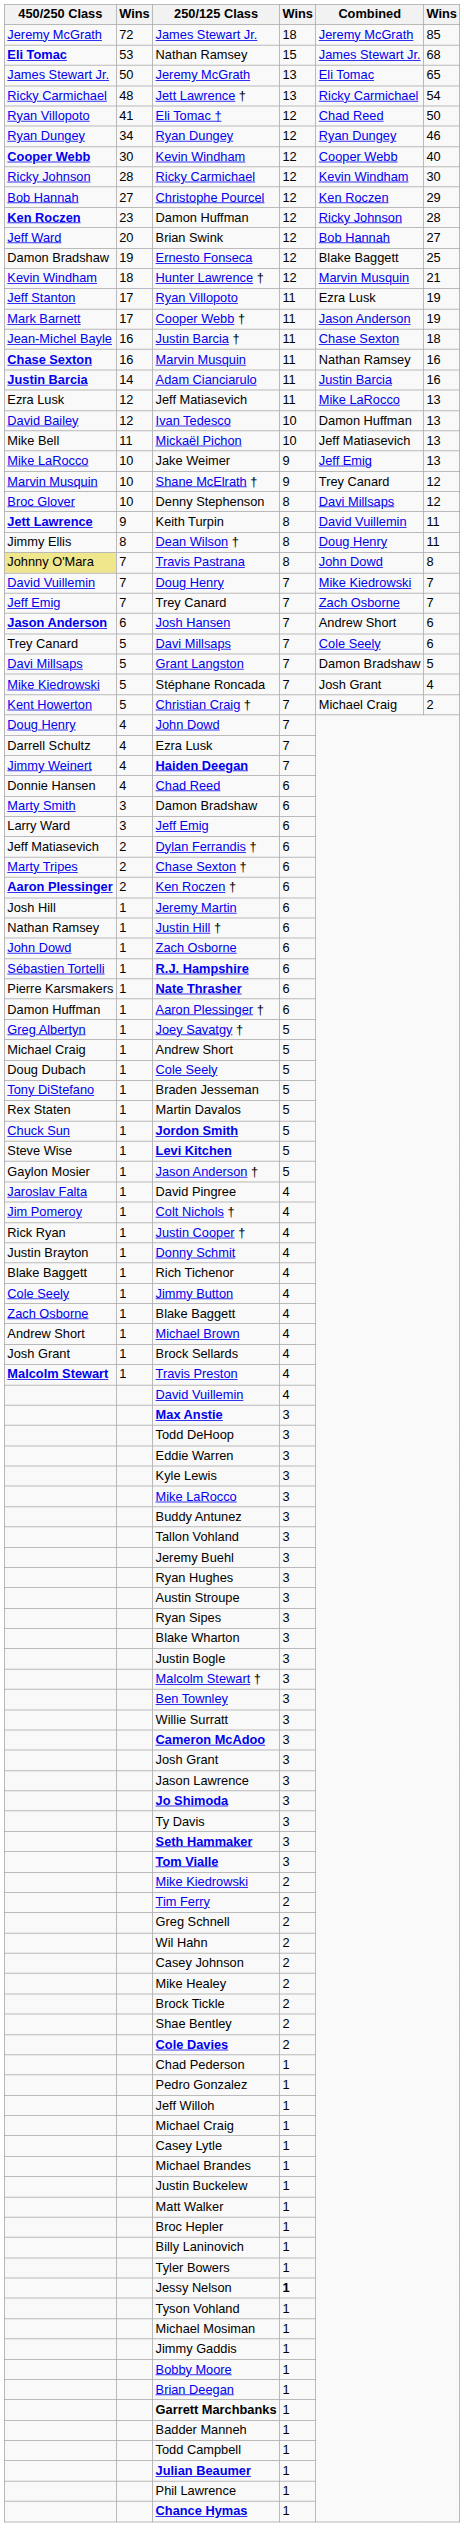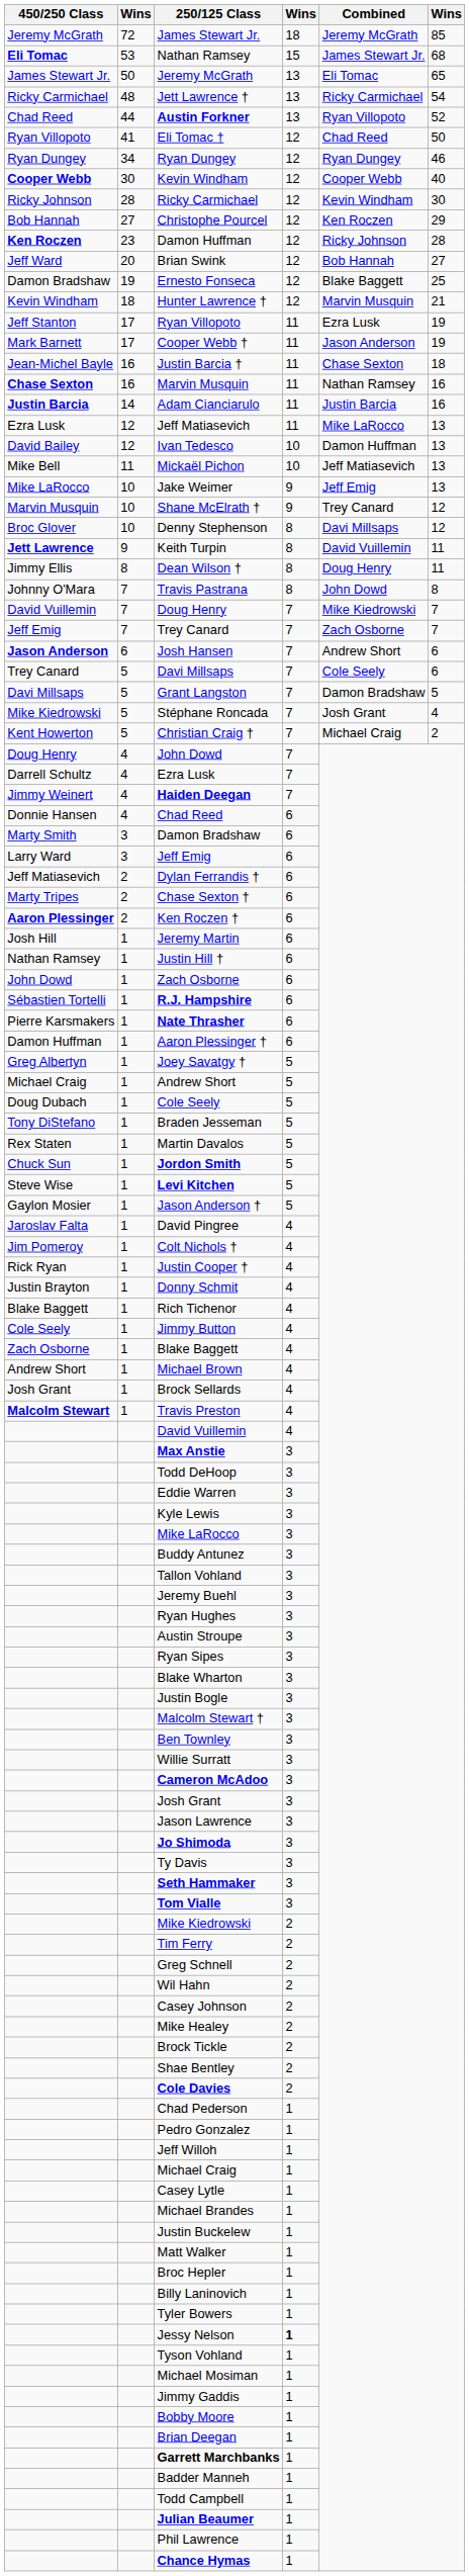 <table class="wikitable">
 <tr>
 <th>450/250 Class</th>
 <th>Wins</th>
 <th>250/125 Class</th>
 <th>Wins</th>
 <th>Combined</th>
 <th>Wins</th>
 </tr>
 <tr>
 <td> <a href='#'>Jeremy McGrath</a></td>
 <td>72</td>
 <td> <a href='#'>James Stewart Jr.</a></td>
 <td>18</td>
 <td> <a href='#'>Jeremy McGrath</a></td>
 <td>85</td>
 </tr>
 <tr>
 <td> <strong><a href='#'>Eli Tomac</a></strong></td>
 <td>53</td>
 <td> Nathan Ramsey</td>
 <td>15</td>
 <td> <a href='#'>James Stewart Jr.</a></td>
 <td>68</td>
 </tr>
 <tr>
 <td> <a href='#'>James Stewart Jr.</a></td>
 <td>50</td>
 <td> <a href='#'>Jeremy McGrath</a></td>
 <td>13</td>
 <td> <a href='#'>Eli Tomac</a></td>
 <td>65</td>
 </tr>
 <tr>
 <td> <a href='#'>Ricky Carmichael</a></td>
 <td>48</td>
 <td> <a href='#'>Jett Lawrence</a> †</td>
 <td>13</td>
 <td> <a href='#'>Ricky Carmichael</a></td>
 <td>54</td>
+</tr>
+<tr>
+<td> <a href='#'>Chad Reed</a></td>
+<td>44</td>
+<td> <strong><a href='#'>Austin Forkner</a></strong></td>
+<td>13</td>
+<td> <a href='#'>Ryan Villopoto</a></td>
+<td>52</td>
 </tr>
 <tr>
 <td> <a href='#'>Ryan Villopoto</a></td>
 <td>41</td>
 <td> <a href='#'>Eli Tomac †</a></td>
 <td>12</td>
 <td> <a href='#'>Chad Reed</a></td>
 <td>50</td>
 </tr>
 <tr>
 <td> <a href='#'>Ryan Dungey</a></td>
 <td>34</td>
 <td> <a href='#'>Ryan Dungey</a></td>
 <td>12</td>
 <td> <a href='#'>Ryan Dungey</a></td>
 <td>46</td>
 </tr>
 <tr>
 <td> <strong><a href='#'>Cooper Webb</a></strong></td>
 <td>30</td>
 <td> <a href='#'>Kevin Windham</a></td>
 <td>12</td>
 <td> <a href='#'>Cooper Webb</a></td>
 <td>40</td>
 </tr>
 <tr>
 <td> <a href='#'>Ricky Johnson</a></td>
 <td>28</td>
 <td> <a href='#'>Ricky Carmichael</a></td>
 <td>12</td>
 <td> <a href='#'>Kevin Windham</a></td>
 <td>30</td>
 </tr>
 <tr>
 <td> <a href='#'>Bob Hannah</a></td>
 <td>27</td>
 <td> <a href='#'>Christophe Pourcel</a></td>
 <td>12</td>
 <td> <a href='#'>Ken Roczen</a></td>
 <td>29</td>
 </tr>
 <tr>
 <td> <strong><a href='#'>Ken Roczen</a></strong></td>
 <td>23</td>
 <td> Damon Huffman</td>
 <td>12</td>
 <td> <a href='#'>Ricky Johnson</a></td>
 <td>28</td>
 </tr>
 <tr>
 <td> <a href='#'>Jeff Ward</a></td>
 <td>20</td>
 <td> Brian Swink</td>
 <td>12</td>
 <td> <a href='#'>Bob Hannah</a></td>
 <td>27</td>
 </tr>
 <tr>
 <td> Damon Bradshaw</td>
 <td>19</td>
 <td><strong></strong> <a href='#'>Ernesto Fonseca</a></td>
 <td>12</td>
 <td> Blake Baggett</td>
 <td>25</td>
 </tr>
 <tr>
 <td> <a href='#'>Kevin Windham</a></td>
 <td>18</td>
 <td> <a href='#'>Hunter Lawrence</a> †</td>
 <td>12</td>
 <td> <a href='#'>Marvin Musquin</a></td>
 <td>21</td>
 </tr>
 <tr>
 <td> <a href='#'>Jeff Stanton</a></td>
 <td>17</td>
 <td> <a href='#'>Ryan Villopoto</a></td>
 <td>11</td>
 <td> Ezra Lusk</td>
 <td>19</td>
 </tr>
 <tr>
 <td> <a href='#'>Mark Barnett</a></td>
 <td>17</td>
 <td> <a href='#'>Cooper Webb</a> †</td>
 <td>11</td>
 <td> <a href='#'>Jason Anderson</a></td>
 <td>19</td>
 </tr>
 <tr>
 <td> <a href='#'>Jean-Michel Bayle</a></td>
 <td>16</td>
 <td> <a href='#'>Justin Barcia</a> †</td>
 <td>11</td>
 <td> <a href='#'>Chase Sexton</a></td>
 <td>18</td>
 </tr>
 <tr>
 <td><strong> <a href='#'>Chase Sexton</a></strong></td>
 <td>16</td>
 <td> <a href='#'>Marvin Musquin</a></td>
 <td>11</td>
 <td> Nathan Ramsey</td>
 <td>16</td>
 </tr>
 <tr>
 <td> <strong><a href='#'>Justin Barcia</a></strong></td>
 <td>14</td>
 <td> <a href='#'>Adam Cianciarulo</a></td>
 <td>11</td>
 <td> <a href='#'>Justin Barcia</a></td>
 <td>16</td>
 </tr>
 <tr>
 <td> Ezra Lusk</td>
 <td>12</td>
 <td> Jeff Matiasevich</td>
 <td>11</td>
 <td> <a href='#'>Mike LaRocco</a></td>
 <td>13</td>
 </tr>
 <tr>
 <td><strong></strong> <a href='#'>David Bailey</a></td>
 <td>12</td>
 <td> <a href='#'>Ivan Tedesco</a></td>
 <td>10</td>
 <td> Damon Huffman</td>
 <td>13</td>
 </tr>
 <tr>
 <td><strong></strong> Mike Bell</td>
 <td>11</td>
 <td><strong></strong> <a href='#'>Mickaël Pichon</a></td>
 <td>10</td>
 <td> Jeff Matiasevich</td>
 <td>13</td>
 </tr>
 <tr>
 <td> <a href='#'>Mike LaRocco</a></td>
 <td>10</td>
 <td> Jake Weimer</td>
 <td>9</td>
 <td> <a href='#'>Jeff Emig</a></td>
 <td>13</td>
 </tr>
 <tr>
 <td> <a href='#'>Marvin Musquin</a></td>
 <td>10</td>
 <td> <a href='#'>Shane McElrath</a> †</td>
 <td>9</td>
 <td> Trey Canard</td>
 <td>12</td>
 </tr>
 <tr>
 <td> <a href='#'>Broc Glover</a></td>
 <td>10</td>
 <td> Denny Stephenson</td>
 <td>8</td>
 <td> <a href='#'>Davi Millsaps</a></td>
 <td>12</td>
 </tr>
 <tr>
 <td><strong> <a href='#'>Jett Lawrence</a></strong></td>
 <td>9</td>
 <td> Keith Turpin</td>
 <td>8</td>
 <td> <a href='#'>David Vuillemin</a></td>
 <td>11</td>
 </tr>
 <tr>
 <td> Jimmy Ellis</td>
 <td>8</td>
 <td> <a href='#'>Dean Wilson</a> †</td>
 <td>8</td>
 <td> <a href='#'>Doug Henry</a></td>
 <td>11</td>
 </tr>
 <tr>
-<td style="background: khaki;"> Johnny O'Mara</td>
+<td> Johnny O'Mara</td>
 <td>7</td>
 <td> <a href='#'>Travis Pastrana</a></td>
 <td>8</td>
 <td> <a href='#'>John Dowd</a></td>
 <td>8</td>
 </tr>
 <tr>
 <td> <a href='#'>David Vuillemin</a></td>
 <td>7</td>
 <td> <a href='#'>Doug Henry</a></td>
 <td>7</td>
 <td> <a href='#'>Mike Kiedrowski</a></td>
 <td>7</td>
 </tr>
 <tr>
 <td><strong></strong> <a href='#'>Jeff Emig</a></td>
 <td>7</td>
 <td> Trey Canard</td>
 <td>7</td>
 <td> <a href='#'>Zach Osborne</a></td>
 <td>7</td>
 </tr>
 <tr>
 <td><strong> <a href='#'>Jason Anderson</a></strong></td>
 <td>6</td>
 <td> <a href='#'>Josh Hansen</a></td>
 <td>7</td>
 <td> Andrew Short</td>
 <td>6</td>
 </tr>
 <tr>
 <td> Trey Canard</td>
 <td>5</td>
 <td> <a href='#'>Davi Millsaps</a></td>
 <td>7</td>
 <td> <a href='#'>Cole Seely</a></td>
 <td>6</td>
 </tr>
 <tr>
 <td> <a href='#'>Davi Millsaps</a></td>
 <td>5</td>
 <td> <a href='#'>Grant Langston</a></td>
 <td>7</td>
 <td> Damon Bradshaw</td>
 <td>5</td>
 </tr>
 <tr>
 <td> <a href='#'>Mike Kiedrowski</a></td>
 <td>5</td>
 <td> Stéphane Roncada</td>
 <td>7</td>
 <td> Josh Grant</td>
 <td>4</td>
 </tr>
 <tr>
 <td> <a href='#'>Kent Howerton</a></td>
 <td>5</td>
 <td> <a href='#'>Christian Craig</a> †</td>
 <td>7</td>
 <td> Michael Craig</td>
 <td>2</td>
 </tr>
 <tr>
 <td> <a href='#'>Doug Henry</a></td>
 <td>4</td>
 <td> <a href='#'>John Dowd</a></td>
 <td>7</td>
 </tr>
 <tr>
 <td> Darrell Schultz</td>
 <td>4</td>
 <td> Ezra Lusk</td>
 <td>7</td>
 </tr>
 <tr>
 <td> <a href='#'>Jimmy Weinert</a></td>
 <td>4</td>
 <td><strong> <a href='#'>Haiden Deegan</a></strong></td>
 <td>7</td>
 </tr>
 <tr>
 <td> Donnie Hansen</td>
 <td>4</td>
 <td> <a href='#'>Chad Reed</a></td>
 <td>6</td>
 </tr>
 <tr>
 <td> <a href='#'>Marty Smith</a></td>
 <td>3</td>
 <td> Damon Bradshaw</td>
 <td>6</td>
 </tr>
 <tr>
 <td> Larry Ward</td>
 <td>3</td>
 <td> <a href='#'>Jeff Emig</a></td>
 <td>6</td>
 </tr>
 <tr>
 <td> Jeff Matiasevich</td>
 <td>2</td>
 <td> <a href='#'>Dylan Ferrandis</a> †</td>
 <td>6</td>
 </tr>
 <tr>
 <td> <a href='#'>Marty Tripes</a></td>
 <td>2</td>
 <td> <a href='#'>Chase Sexton</a> †</td>
 <td>6</td>
 </tr>
 <tr>
 <td> <strong><a href='#'>Aaron Plessinger</a></strong></td>
 <td>2</td>
 <td> <a href='#'>Ken Roczen</a> †</td>
 <td>6</td>
 </tr>
 <tr>
 <td> Josh Hill</td>
 <td>1</td>
 <td> <a href='#'>Jeremy Martin</a></td>
 <td>6</td>
 </tr>
 <tr>
 <td> Nathan Ramsey</td>
 <td>1</td>
 <td> <a href='#'>Justin Hill</a> †</td>
 <td>6</td>
 </tr>
 <tr>
 <td> <a href='#'>John Dowd</a></td>
 <td>1</td>
 <td> <a href='#'>Zach Osborne</a></td>
 <td>6</td>
 </tr>
 <tr>
 <td> <a href='#'>Sébastien Tortelli</a></td>
 <td>1</td>
 <td> <strong><a href='#'>R.J. Hampshire</a></strong></td>
 <td>6</td>
 </tr>
 <tr>
 <td> Pierre Karsmakers</td>
 <td>1</td>
 <td> <strong><a href='#'>Nate Thrasher</a></strong></td>
 <td>6</td>
 </tr>
 <tr>
 <td> Damon Huffman</td>
 <td>1</td>
 <td><strong></strong> <a href='#'>Aaron Plessinger</a> †</td>
 <td>6</td>
 </tr>
 <tr>
 <td> <a href='#'>Greg Albertyn</a></td>
 <td>1</td>
 <td> <a href='#'>Joey Savatgy</a> †</td>
 <td>5</td>
 </tr>
 <tr>
 <td> Michael Craig</td>
 <td>1</td>
 <td> Andrew Short</td>
 <td>5</td>
 </tr>
 <tr>
 <td> Doug Dubach</td>
 <td>1</td>
 <td> <a href='#'>Cole Seely</a></td>
 <td>5</td>
 </tr>
 <tr>
 <td> <a href='#'>Tony DiStefano</a></td>
 <td>1</td>
 <td> Braden Jesseman</td>
 <td>5</td>
 </tr>
 <tr>
 <td> Rex Staten</td>
 <td>1</td>
 <td> Martin Davalos</td>
 <td>5</td>
 </tr>
 <tr>
 <td> <a href='#'>Chuck Sun</a></td>
 <td>1</td>
 <td> <strong><a href='#'>Jordon Smith</a></strong></td>
 <td>5</td>
 </tr>
 <tr>
 <td> Steve Wise</td>
 <td>1</td>
 <td> <strong><a href='#'>Levi Kitchen</a></strong></td>
 <td>5</td>
 </tr>
 <tr>
 <td> Gaylon Mosier</td>
 <td>1</td>
 <td> <a href='#'>Jason Anderson</a> †</td>
 <td>5</td>
 </tr>
 <tr>
 <td> <a href='#'>Jaroslav Falta</a></td>
 <td>1</td>
 <td> David Pingree</td>
 <td>4</td>
 </tr>
 <tr>
 <td> <a href='#'>Jim Pomeroy</a></td>
 <td>1</td>
 <td> <a href='#'>Colt Nichols</a> †</td>
 <td>4</td>
 </tr>
 <tr>
 <td> Rick Ryan</td>
 <td>1</td>
 <td> <a href='#'>Justin Cooper</a> †</td>
 <td>4</td>
 </tr>
 <tr>
 <td> Justin Brayton</td>
 <td>1</td>
 <td> <a href='#'>Donny Schmit</a></td>
 <td>4</td>
 </tr>
 <tr>
 <td> Blake Baggett</td>
 <td>1</td>
 <td> Rich Tichenor</td>
 <td>4</td>
 </tr>
 <tr>
 <td> <a href='#'>Cole Seely</a></td>
 <td>1</td>
 <td> <a href='#'>Jimmy Button</a></td>
 <td>4</td>
 </tr>
 <tr>
 <td> <a href='#'>Zach Osborne</a></td>
 <td>1</td>
 <td> Blake Baggett</td>
 <td>4</td>
 </tr>
 <tr>
 <td><strong></strong> Andrew Short</td>
 <td>1</td>
 <td> <a href='#'>Michael Brown</a></td>
 <td>4</td>
 </tr>
 <tr>
 <td> Josh Grant</td>
 <td>1</td>
 <td> Brock Sellards</td>
 <td>4</td>
 </tr>
 <tr>
 <td> <a href='#'><strong>Malcolm Stewart</strong></a></td>
 <td>1</td>
 <td> <a href='#'>Travis Preston</a></td>
 <td>4</td>
 </tr>
 <tr>
 <td></td>
 <td></td>
 <td> <a href='#'>David Vuillemin</a></td>
 <td>4</td>
 </tr>
 <tr>
 <td></td>
 <td></td>
 <td><strong> <a href='#'>Max Anstie</a></strong></td>
 <td>3</td>
 </tr>
 <tr>
 <td></td>
 <td></td>
 <td> Todd DeHoop</td>
 <td>3</td>
 </tr>
 <tr>
 <td></td>
 <td></td>
 <td> Eddie Warren</td>
 <td>3</td>
 </tr>
 <tr>
 <td></td>
 <td></td>
 <td> Kyle Lewis</td>
 <td>3</td>
 </tr>
 <tr>
 <td></td>
 <td></td>
 <td> <a href='#'>Mike LaRocco</a></td>
 <td>3</td>
 </tr>
 <tr>
 <td></td>
 <td></td>
 <td> Buddy Antunez</td>
 <td>3</td>
 </tr>
 <tr>
 <td></td>
 <td></td>
 <td> Tallon Vohland</td>
 <td>3</td>
 </tr>
 <tr>
 <td></td>
 <td></td>
 <td> Jeremy Buehl</td>
 <td>3</td>
 </tr>
 <tr>
 <td></td>
 <td></td>
 <td> Ryan Hughes</td>
 <td>3</td>
 </tr>
 <tr>
 <td></td>
 <td></td>
 <td> Austin Stroupe</td>
 <td>3</td>
 </tr>
 <tr>
 <td></td>
 <td></td>
 <td> Ryan Sipes</td>
 <td>3</td>
 </tr>
 <tr>
 <td></td>
 <td></td>
 <td> Blake Wharton</td>
 <td>3</td>
 </tr>
 <tr>
 <td></td>
 <td></td>
 <td> Justin Bogle</td>
 <td>3</td>
 </tr>
 <tr>
 <td></td>
 <td></td>
 <td> <a href='#'>Malcolm Stewart</a> †</td>
 <td>3</td>
 </tr>
 <tr>
 <td></td>
 <td></td>
 <td> <a href='#'>Ben Townley</a></td>
 <td>3</td>
 </tr>
 <tr>
 <td></td>
 <td></td>
 <td> Willie Surratt</td>
 <td>3</td>
 </tr>
 <tr>
 <td></td>
 <td></td>
 <td> <strong><a href='#'>Cameron McAdoo</a></strong></td>
 <td>3</td>
 </tr>
 <tr>
 <td></td>
 <td></td>
 <td><strong></strong> Josh Grant</td>
 <td>3</td>
 </tr>
 <tr>
 <td></td>
 <td></td>
 <td> Jason Lawrence</td>
 <td>3</td>
 </tr>
 <tr>
 <td></td>
 <td></td>
 <td> <strong><a href='#'>Jo Shimoda</a></strong></td>
 <td>3</td>
 </tr>
 <tr>
 <td></td>
 <td></td>
 <td><strong></strong> Ty Davis</td>
 <td>3</td>
 </tr>
 <tr>
 <td></td>
 <td></td>
 <td> <strong><a href='#'>Seth Hammaker</a></strong></td>
 <td>3</td>
 </tr>
 <tr>
 <td></td>
 <td></td>
 <td> <strong><a href='#'>Tom Vialle</a></strong></td>
 <td>3</td>
 </tr>
 <tr>
 <td></td>
 <td></td>
 <td> <a href='#'>Mike Kiedrowski</a></td>
 <td>2</td>
 </tr>
 <tr>
 <td></td>
 <td></td>
 <td> <a href='#'>Tim Ferry</a></td>
 <td>2</td>
 </tr>
 <tr>
 <td></td>
 <td></td>
 <td> Greg Schnell</td>
 <td>2</td>
 </tr>
 <tr>
 <td></td>
 <td></td>
 <td> Wil Hahn</td>
 <td>2</td>
 </tr>
 <tr>
 <td></td>
 <td></td>
 <td><strong></strong> Casey Johnson</td>
 <td>2</td>
 </tr>
 <tr>
 <td></td>
 <td></td>
 <td> Mike Healey</td>
 <td>2</td>
 </tr>
 <tr>
 <td></td>
 <td></td>
 <td> Brock Tickle</td>
 <td>2</td>
 </tr>
 <tr>
 <td></td>
 <td></td>
 <td> Shae Bentley</td>
 <td>2</td>
 </tr>
 <tr>
 <td></td>
 <td></td>
 <td><strong> <a href='#'>Cole Davies</a></strong></td>
 <td>2</td>
 </tr>
 <tr>
 <td></td>
 <td></td>
 <td> Chad Pederson</td>
 <td>1</td>
 </tr>
 <tr>
 <td></td>
 <td></td>
 <td> Pedro Gonzalez</td>
 <td>1</td>
 </tr>
 <tr>
 <td></td>
 <td></td>
 <td> Jeff Willoh</td>
 <td>1</td>
 </tr>
 <tr>
 <td></td>
 <td></td>
 <td> Michael Craig</td>
 <td>1</td>
 </tr>
 <tr>
 <td></td>
 <td></td>
 <td> Casey Lytle</td>
 <td>1</td>
 </tr>
 <tr>
 <td></td>
 <td></td>
 <td> Michael Brandes</td>
 <td>1</td>
 </tr>
 <tr>
 <td></td>
 <td></td>
 <td> Justin Buckelew</td>
 <td>1</td>
 </tr>
 <tr>
 <td></td>
 <td></td>
 <td> Matt Walker</td>
 <td>1</td>
 </tr>
 <tr>
 <td></td>
 <td></td>
 <td> Broc Hepler</td>
 <td>1</td>
 </tr>
 <tr>
 <td></td>
 <td></td>
 <td> Billy Laninovich</td>
 <td>1</td>
 </tr>
 <tr>
 <td></td>
 <td></td>
 <td> Tyler Bowers</td>
 <td>1</td>
 </tr>
 <tr>
 <td></td>
 <td></td>
 <td> Jessy Nelson</td>
 <td><strong>1</strong></td>
 </tr>
 <tr>
 <td></td>
 <td></td>
 <td> Tyson Vohland</td>
 <td>1</td>
 </tr>
 <tr>
 <td></td>
 <td></td>
 <td> Michael Mosiman</td>
 <td>1</td>
 </tr>
 <tr>
 <td></td>
 <td></td>
 <td> Jimmy Gaddis</td>
 <td>1</td>
 </tr>
 <tr>
 <td></td>
 <td></td>
 <td> <a href='#'>Bobby Moore</a></td>
 <td>1</td>
 </tr>
 <tr>
 <td></td>
 <td></td>
 <td><strong></strong> <a href='#'>Brian Deegan</a></td>
 <td>1</td>
 </tr>
 <tr>
 <td></td>
 <td></td>
 <td><strong> Garrett Marchbanks</strong></td>
 <td>1</td>
 </tr>
 <tr>
 <td></td>
 <td></td>
 <td><strong></strong> Badder Manneh</td>
 <td>1</td>
 </tr>
 <tr>
 <td></td>
 <td></td>
 <td> Todd Campbell</td>
 <td>1</td>
 </tr>
 <tr>
 <td></td>
 <td></td>
 <td><strong> <a href='#'>Julian Beaumer</a></strong></td>
 <td>1</td>
 </tr>
 <tr>
 <td></td>
 <td></td>
 <td><strong></strong> Phil Lawrence</td>
 <td>1</td>
 </tr>
 <tr>
 <td></td>
 <td></td>
 <td><strong> <a href='#'>Chance Hymas</a></strong></td>
 <td>1</td>
 </tr>
 </table>
